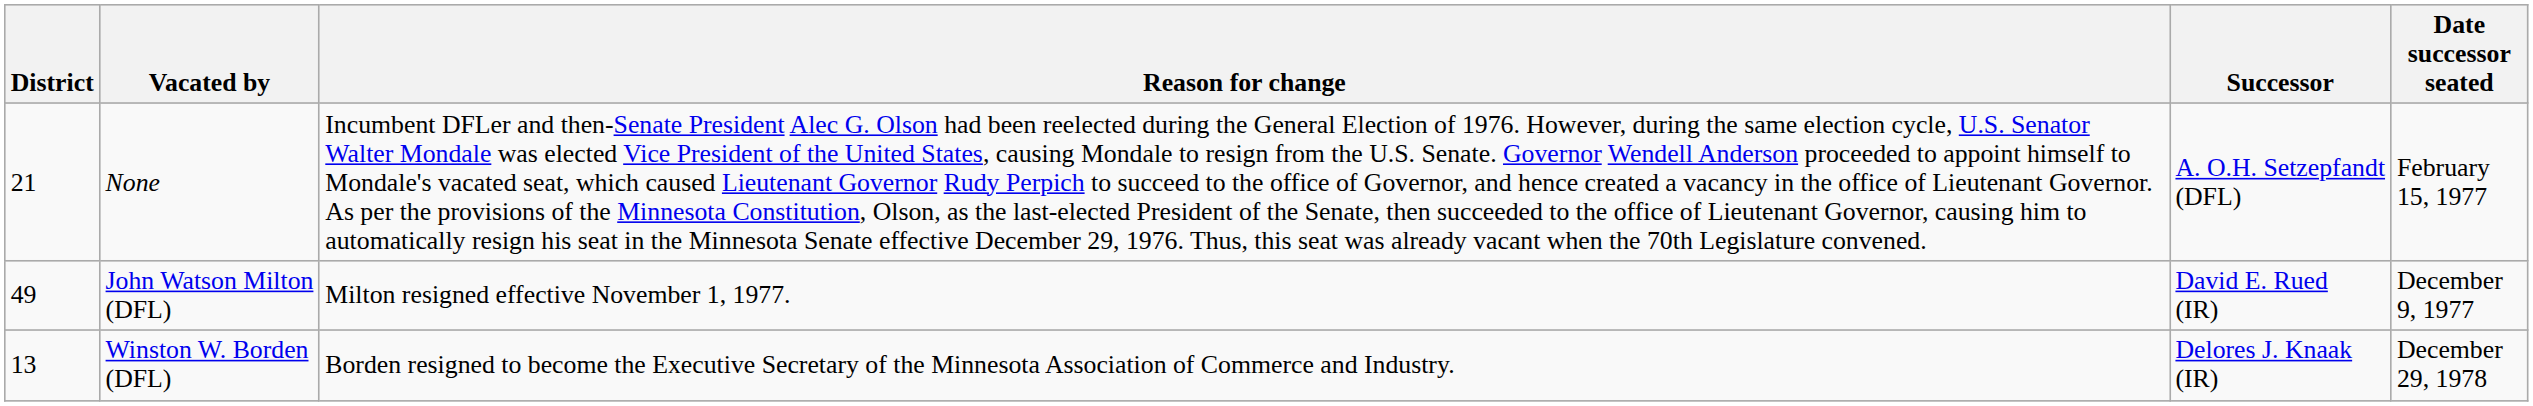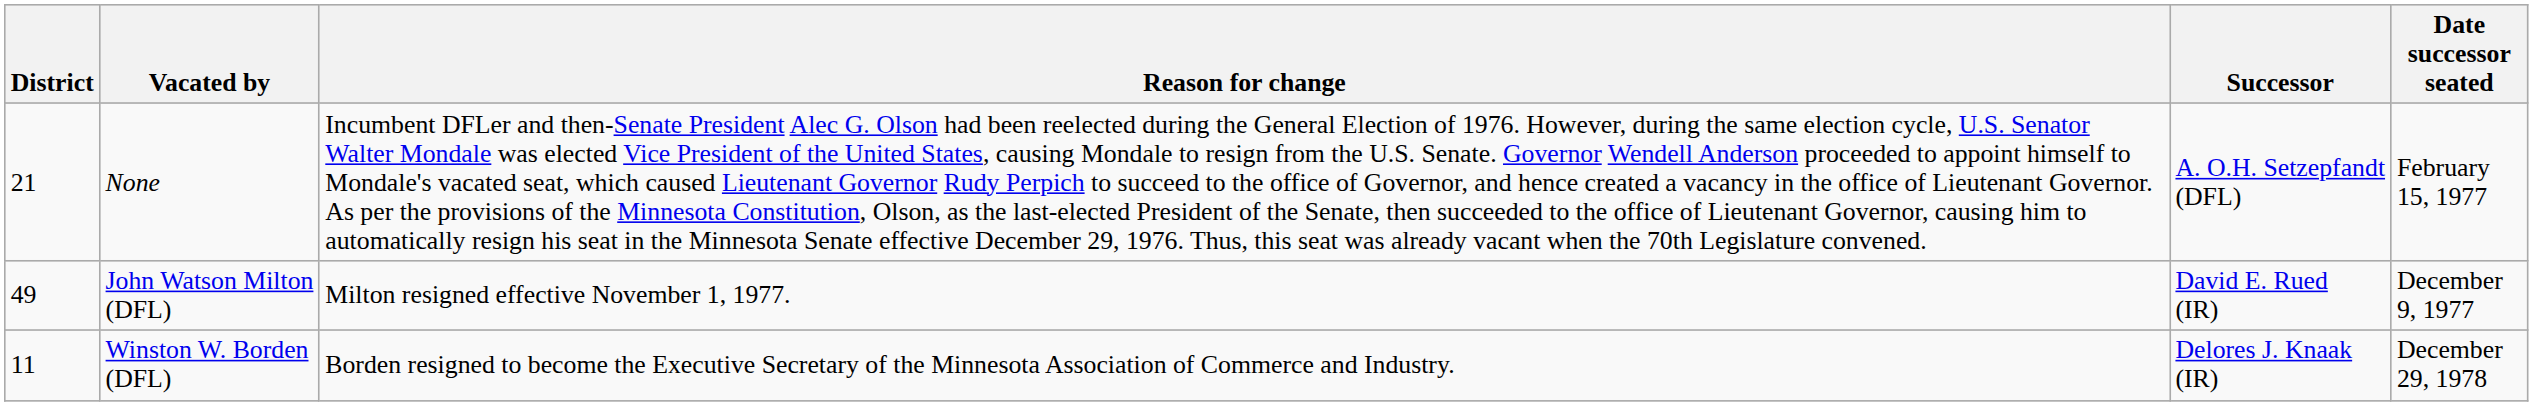 <table class="wikitable sortable">
 <tr style="vertical-align:bottom;">
 <th>District</th>
 <th>Vacated by</th>
 <th>Reason for change</th>
 <th>Successor</th>
 <th>Date successor<br>seated</th>
 </tr>
 <tr>
 <td>21</td>
 <td nowrap><em>None</em></td>
 <td>Incumbent DFLer and then-<a href='#'>Senate President</a> <a href='#'>Alec G. Olson</a> had been reelected during the General Election of 1976. However, during the same election cycle, <a href='#'>U.S. Senator</a> <a href='#'>Walter Mondale</a> was elected <a href='#'>Vice President of the United States</a>, causing Mondale to resign from the U.S. Senate. <a href='#'>Governor</a> <a href='#'>Wendell Anderson</a> proceeded to appoint himself to Mondale's vacated seat, which caused <a href='#'>Lieutenant Governor</a> <a href='#'>Rudy Perpich</a> to succeed to the office of Governor, and hence created a vacancy in the office of Lieutenant Governor. As per the provisions of the <a href='#'>Minnesota Constitution</a>, Olson, as the last-elected President of the Senate, then succeeded to the office of Lieutenant Governor, causing him to automatically resign his seat in the Minnesota Senate effective December 29, 1976. Thus, this seat was already vacant when the 70th Legislature convened.</td>
 <td nowrap ><a href='#'>A. O.H. Setzepfandt</a><br>(DFL)</td>
 <td>February 15, 1977</td>
 </tr>
 <tr>
 <td>49</td>
 <td nowrap ><a href='#'>John Watson Milton</a><br>(DFL)</td>
 <td>Milton resigned effective November 1, 1977.</td>
 <td nowrap ><a href='#'>David E. Rued</a><br>(IR)</td>
 <td>December 9, 1977</td>
 </tr>
 <tr>
-<td>13</td>
+<td>11</td>
 <td nowrap ><a href='#'>Winston W. Borden</a><br>(DFL)</td>
 <td>Borden resigned to become the Executive Secretary of the Minnesota Association of Commerce and Industry.</td>
 <td nowrap ><a href='#'>Delores J. Knaak</a><br>(IR)</td>
 <td>December 29, 1978</td>
 </tr>
 </table>
